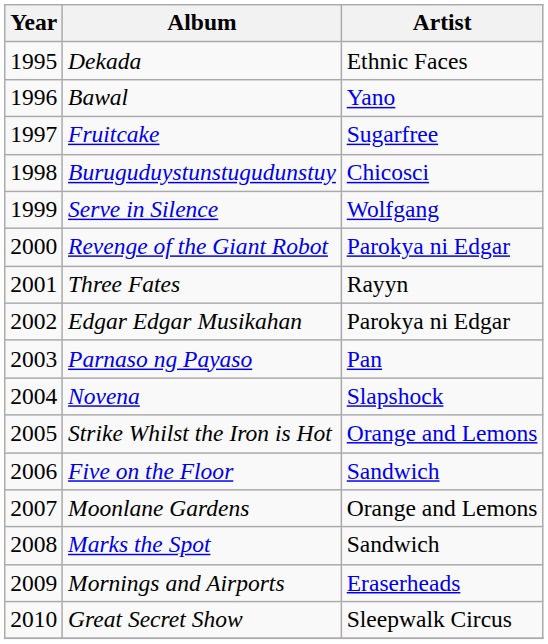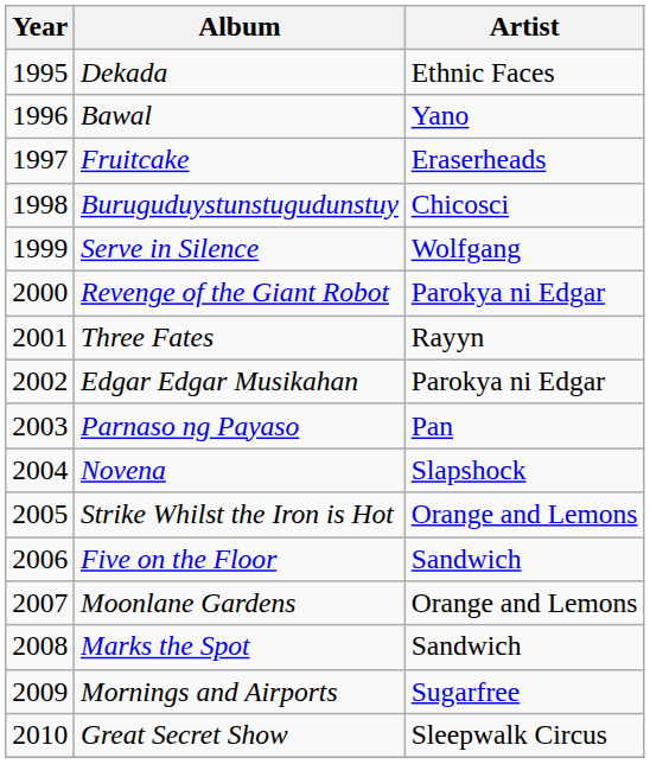 <table class="wikitable">
 <tr>
 <th>Year</th>
 <th>Album</th>
 <th>Artist</th>
 </tr>
 <tr>
 <td>1995</td>
 <td><em>Dekada</em></td>
 <td>Ethnic Faces</td>
 </tr>
 <tr>
 <td>1996</td>
 <td><em>Bawal</em></td>
 <td><a href='#'>Yano</a></td>
 </tr>
 <tr>
 <td>1997</td>
 <td><em><a href='#'>Fruitcake</a></em></td>
-<td><a href='#'>Sugarfree</a></td>
+<td><a href='#'>Eraserheads</a></td>
 </tr>
 <tr>
 <td>1998</td>
 <td><em><a href='#'>Buruguduystunstugudunstuy</a></em></td>
 <td><a href='#'>Chicosci</a></td>
 </tr>
 <tr>
 <td>1999</td>
 <td><em><a href='#'>Serve in Silence</a></em></td>
 <td><a href='#'>Wolfgang</a></td>
 </tr>
 <tr>
 <td>2000</td>
 <td><em><a href='#'>Revenge of the Giant Robot</a></em></td>
 <td><a href='#'>Parokya ni Edgar</a></td>
 </tr>
 <tr>
 <td>2001</td>
 <td><em>Three Fates</em></td>
 <td>Rayyn</td>
 </tr>
 <tr>
 <td>2002</td>
 <td><em>Edgar Edgar Musikahan</em></td>
 <td>Parokya ni Edgar</td>
 </tr>
 <tr>
 <td>2003</td>
 <td><em><a href='#'>Parnaso ng Payaso</a></em></td>
 <td><a href='#'>Pan</a></td>
 </tr>
 <tr>
 <td>2004</td>
 <td><em><a href='#'>Novena</a></em></td>
 <td><a href='#'>Slapshock</a></td>
 </tr>
 <tr>
 <td>2005</td>
 <td><em>Strike Whilst the Iron is Hot</em></td>
 <td><a href='#'>Orange and Lemons</a></td>
 </tr>
 <tr>
 <td>2006</td>
 <td><em><a href='#'>Five on the Floor</a></em></td>
 <td><a href='#'>Sandwich</a></td>
 </tr>
 <tr>
 <td>2007</td>
 <td><em>Moonlane Gardens</em></td>
 <td>Orange and Lemons</td>
 </tr>
 <tr>
 <td>2008</td>
 <td><em><a href='#'> Marks the Spot</a></em></td>
 <td>Sandwich</td>
 </tr>
 <tr>
 <td>2009</td>
 <td><em>Mornings and Airports</em></td>
-<td><a href='#'>Eraserheads</a></td>
+<td><a href='#'>Sugarfree</a></td>
 </tr>
 <tr>
 <td>2010</td>
 <td><em>Great Secret Show</em></td>
 <td>Sleepwalk Circus</td>
 </tr>
 <tr>
 </tr>
 </table>
